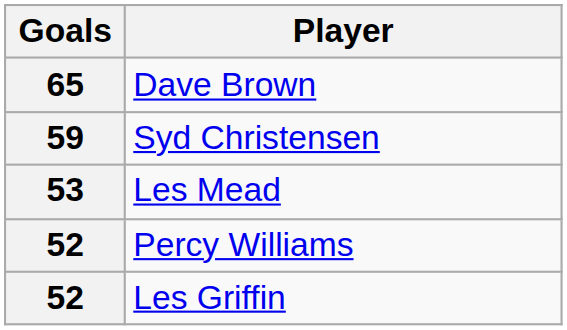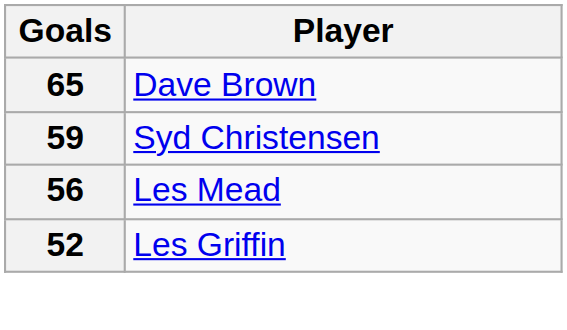 <table class="wikitable" style="text-align:left;">
 <tr>
 <th width=50>Goals</th>
 <th width=200>Player</th>
 </tr>
 <tr>
 <th>65</th>
 <td> <a href='#'>Dave Brown</a></td>
 </tr>
 <tr>
 <th>59</th>
 <td> <a href='#'>Syd Christensen</a></td>
 </tr>
 <tr>
-<th>53</th>
+<th>56</th>
 <td> <a href='#'>Les Mead</a></td>
-</tr>
-<tr>
-<th>52</th>
-<td> <a href='#'>Percy Williams</a></td>
 </tr>
 <tr>
 <th>52</th>
 <td> <a href='#'>Les Griffin</a></td>
 </tr>
 </table>
